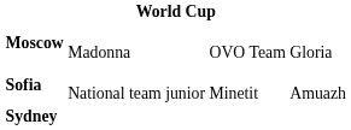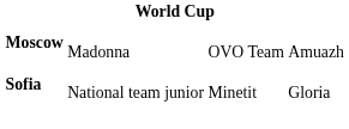 <table>
 <tr>
 <td colspan="4" style="text-align:center;"><strong>World Cup</strong></td>
 </tr>
 <tr>
 <th scope=row style="text-align:left">Moscow</th>
 <td><br>Madonna</td>
 <td><br>OVO Team</td>
-<td><br>Gloria</td>
+<td><br>Amuazh</td>
 </tr>
 <tr>
 <th scope=row style="text-align:left">Sofia</th>
 <td><br>National team junior</td>
 <td><br>Minetit</td>
-<td><br>Amuazh</td>
-</tr>
-<tr>
-<th scope=row style="text-align:left">Sydney</th>
-<td></td>
-<td></td>
-<td></td>
+<td><br>Gloria</td>
 </tr>
 <tr>
 </tr>
 </table>
